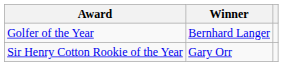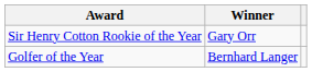 <table class="wikitable">
 <tr>
 <th>Award</th>
 <th>Winner</th>
 <th></th>
 </tr>
 <tr>
+<td><a href='#'>Sir Henry Cotton Rookie of the Year</a></td>
+<td> <a href='#'>Gary Orr</a></td>
+<td></td>
+</tr>
+<tr>
 <td><a href='#'>Golfer of the Year</a></td>
 <td> <a href='#'>Bernhard Langer</a></td>
 <td></td>
 </tr>
-<tr>
-<td><a href='#'>Sir Henry Cotton Rookie of the Year</a></td>
-<td> <a href='#'>Gary Orr</a></td>
-<td></td>
-</tr>
 </table>
